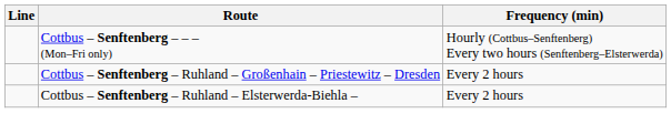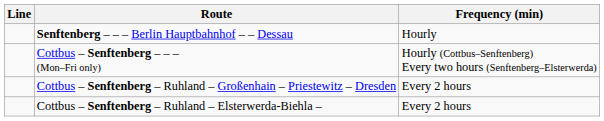 <table class="wikitable">
 <tr>
 <th>Line</th>
 <th>Route</th>
 <th>Frequency (min)</th>
+</tr>
+<tr>
+<td align="center"></td>
+<td><strong>Senftenberg</strong> –  –  – <a href='#'>Berlin Hauptbahnhof</a> –  – <a href='#'>Dessau</a></td>
+<td>Hourly</td>
 </tr>
 <tr>
 <td align="center"></td>
 <td><a href='#'>Cottbus</a> – <strong>Senftenberg</strong> –  –  – <br><small>(Mon–Fri only)</small></td>
 <td>Hourly <small>(Cottbus–Senftenberg)</small><br>Every two hours <small>(Senftenberg–Elsterwerda)</small></td>
 </tr>
 <tr>
 <td></td>
 <td><a href='#'>Cottbus</a> – <strong>Senftenberg</strong> – Ruhland – <a href='#'>Großenhain</a> – <a href='#'>Priestewitz</a> – <a href='#'>Dresden</a></td>
 <td>Every 2 hours</td>
 </tr>
 <tr>
 <td></td>
 <td>Cottbus – <strong>Senftenberg</strong> – Ruhland – Elsterwerda-Biehla – </td>
 <td>Every 2 hours</td>
 </tr>
 </table>
